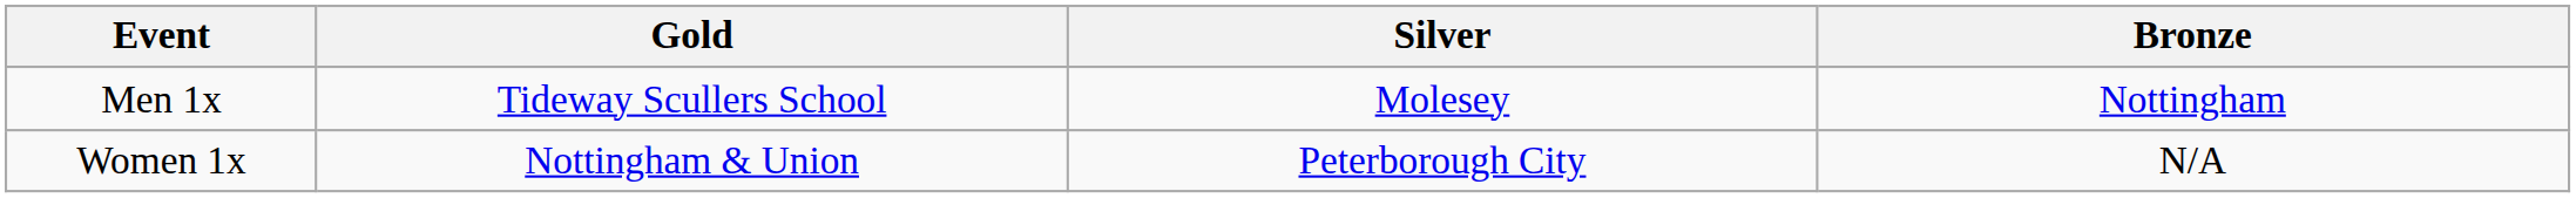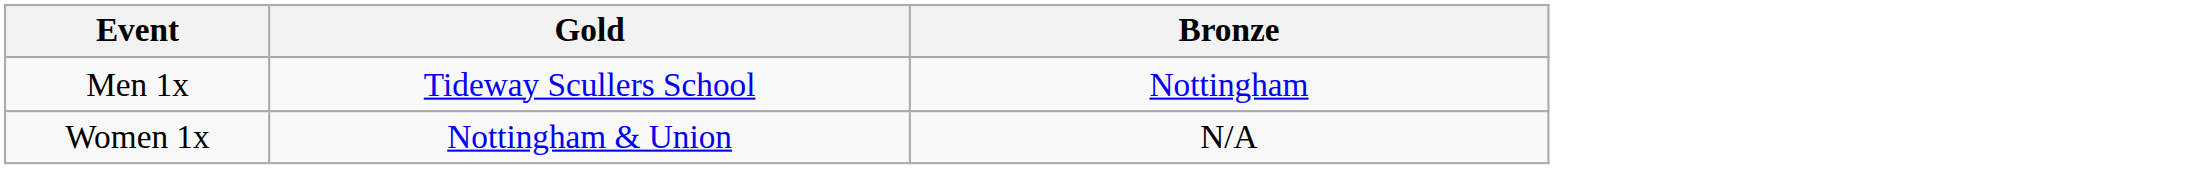 <table class="wikitable" style="text-align:center">
 <tr>
 <th width=120>Event</th>
 <th width=300>Gold</th>
-<th width=300>Silver</th>
 <th width=300>Bronze</th>
 </tr>
 <tr>
 <td>Men 1x</td>
 <td><a href='#'>Tideway Scullers School</a></td>
-<td><a href='#'>Molesey</a></td>
 <td><a href='#'>Nottingham</a></td>
 </tr>
 <tr>
 <td>Women 1x</td>
 <td><a href='#'>Nottingham & Union</a></td>
-<td><a href='#'>Peterborough City</a></td>
 <td>N/A</td>
 </tr>
 </table>
